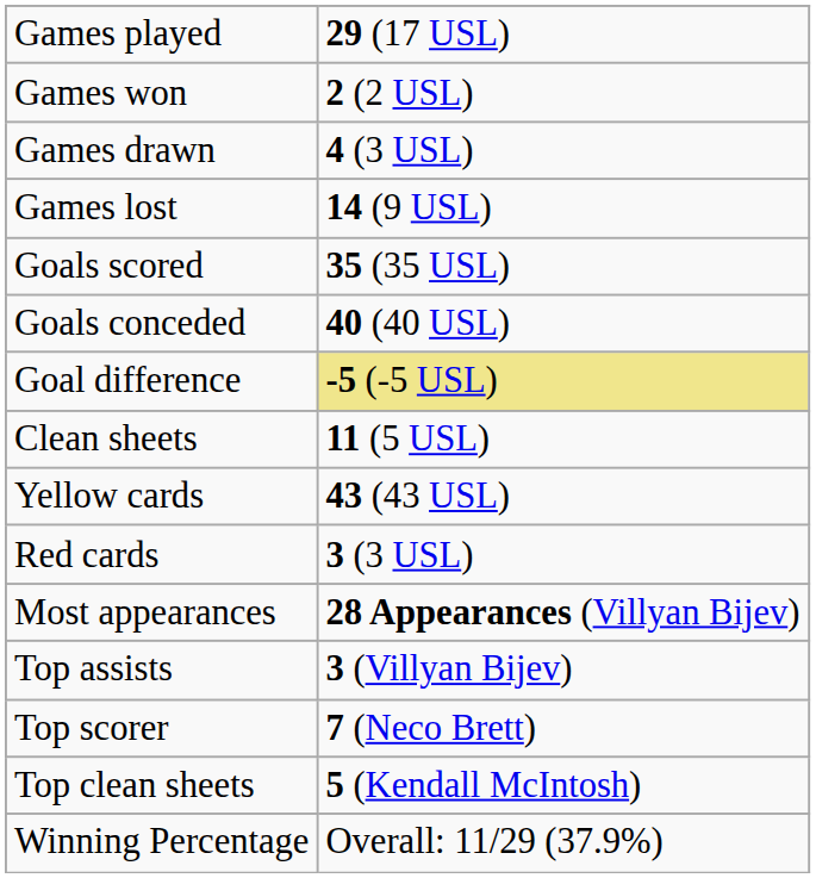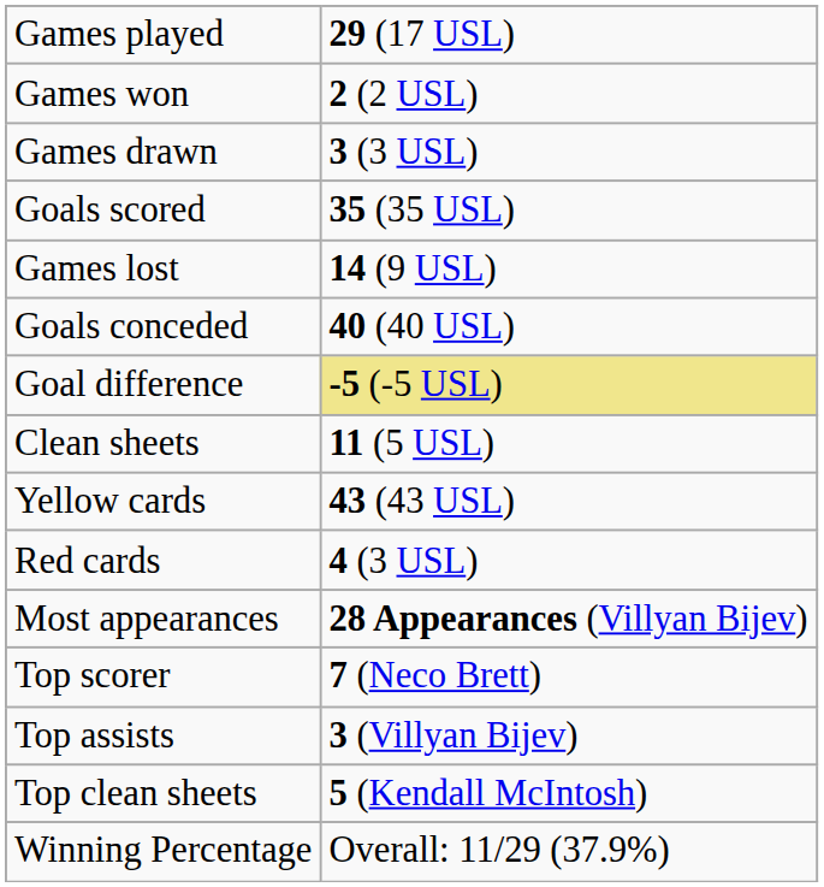 <table class="wikitable">
 <tr>
 <td>Games played</td>
 <td><strong>29</strong> (17 <a href='#'>USL</a>)</td>
 </tr>
 <tr>
 <td>Games won</td>
 <td><strong>2</strong> (2 <a href='#'>USL</a>)</td>
 </tr>
 <tr>
 <td>Games drawn</td>
-<td><strong>4</strong> (3 <a href='#'>USL</a>)</td>
+<td><strong>3</strong> (3 <a href='#'>USL</a>)</td>
+</tr>
+<tr>
+<td>Goals scored</td>
+<td><strong>35</strong> (35 <a href='#'>USL</a>)</td>
 </tr>
 <tr>
 <td>Games lost</td>
 <td><strong>14</strong> (9 <a href='#'>USL</a>)</td>
-</tr>
-<tr>
-<td>Goals scored</td>
-<td><strong>35</strong> (35 <a href='#'>USL</a>)</td>
 </tr>
 <tr>
 <td>Goals conceded</td>
 <td><strong>40</strong> (40 <a href='#'>USL</a>)</td>
 </tr>
 <tr>
 <td>Goal difference</td>
 <td style="background: khaki;"><strong>-5</strong> (-5 <a href='#'>USL</a>)</td>
 </tr>
 <tr>
 <td>Clean sheets</td>
 <td><strong>11</strong> (5 <a href='#'>USL</a>)</td>
 </tr>
 <tr>
 <td>Yellow cards</td>
 <td><strong>43</strong> (43 <a href='#'>USL</a>)</td>
 </tr>
 <tr>
 <td>Red cards</td>
-<td><strong>3</strong> (3 <a href='#'>USL</a>)</td>
+<td><strong>4</strong> (3 <a href='#'>USL</a>)</td>
 </tr>
 <tr>
 <td>Most appearances</td>
 <td><strong>28 Appearances</strong> (<a href='#'>Villyan Bijev</a>)</td>
 </tr>
 <tr>
+<td>Top scorer</td>
+<td><strong>7</strong> (<a href='#'>Neco Brett</a>)</td>
+</tr>
+<tr>
 <td>Top assists</td>
 <td><strong>3</strong> (<a href='#'>Villyan Bijev</a>)</td>
-</tr>
-<tr>
-<td>Top scorer</td>
-<td><strong>7</strong> (<a href='#'>Neco Brett</a>)</td>
 </tr>
 <tr>
 <td>Top clean sheets</td>
 <td><strong>5</strong> (<a href='#'>Kendall McIntosh</a>)</td>
 </tr>
 <tr>
 <td>Winning Percentage</td>
 <td>Overall: 11/29 (37.9%)</td>
 </tr>
 </table>
